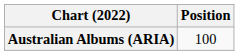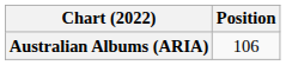 <table class="wikitable plainrowheaders" style="text-align:center">
 <tr>
 <th scope="col">Chart (2022)</th>
 <th scope="col">Position</th>
 </tr>
 <tr>
 <th scope="row">Australian Albums (ARIA)</th>
-<td>100</td>
+<td>106</td>
 </tr>
 </table>
